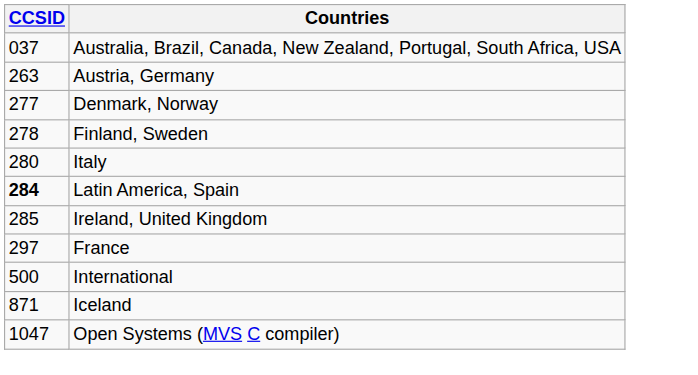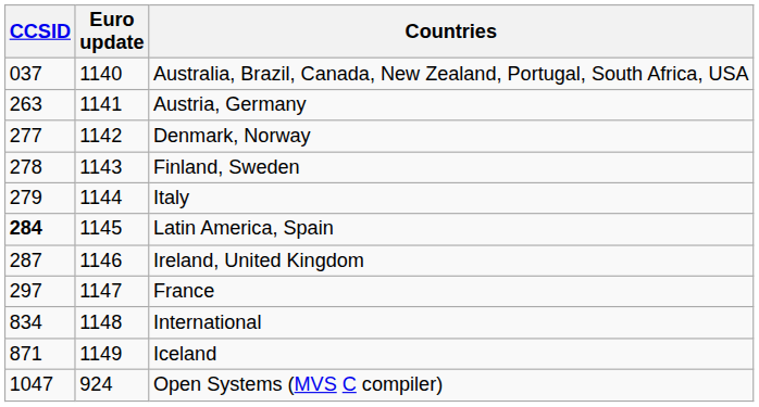 <table class="wikitable">
 <tr ---->
 <th><a href='#'>CCSID</a></th>
+<th>Euro<br>update</th>
 <th>Countries</th>
 </tr>
 <tr ---->
 <td>037</td>
+<td>1140</td>
 <td>Australia, Brazil, Canada, New Zealand, Portugal, South Africa, USA</td>
 </tr>
 <tr ---->
 <td>263</td>
+<td>1141</td>
 <td>Austria, Germany</td>
 </tr>
 <tr ---->
 <td>277</td>
+<td>1142</td>
 <td>Denmark, Norway</td>
 </tr>
 <tr ---->
 <td>278</td>
+<td>1143</td>
 <td>Finland, Sweden</td>
 </tr>
 <tr ---->
-<td>280</td>
+<td>279</td>
+<td>1144</td>
 <td>Italy</td>
 </tr>
 <tr ---->
 <td><strong>284</strong></td>
+<td>1145</td>
 <td>Latin America, Spain</td>
 </tr>
 <tr ---->
-<td>285</td>
+<td>287</td>
+<td>1146</td>
 <td>Ireland, United Kingdom</td>
 </tr>
 <tr ---->
 <td>297</td>
+<td>1147</td>
 <td>France</td>
 </tr>
 <tr ---->
-<td>500</td>
+<td>834</td>
+<td>1148</td>
 <td>International</td>
 </tr>
 <tr ---->
 <td>871</td>
+<td>1149</td>
 <td>Iceland</td>
 </tr>
 <tr ---->
 <td>1047</td>
+<td>924</td>
 <td>Open Systems (<a href='#'>MVS</a> <a href='#'>C</a> compiler)</td>
 </tr>
 </table>
